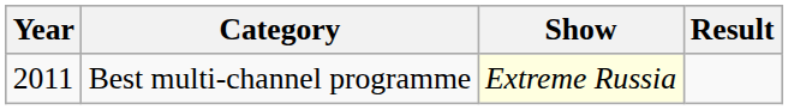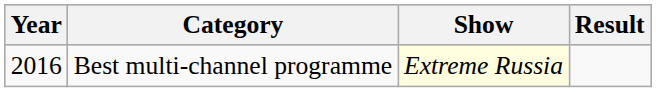 <table class="wikitable">
 <tr>
 <th><strong>Year</strong></th>
 <th><strong>Category</strong></th>
 <th><strong>Show</strong></th>
 <th><strong>Result</strong></th>
 </tr>
 <tr>
-<td>2011</td>
+<td>2016</td>
 <td>Best multi-channel programme</td>
 <td style="background: lightyellow;"><em>Extreme Russia</em></td>
 <td></td>
 </tr>
 </table>
